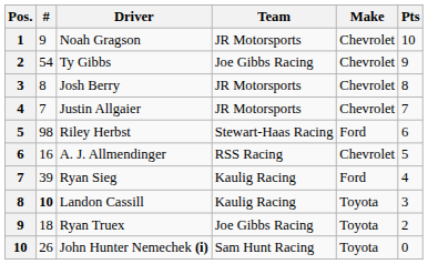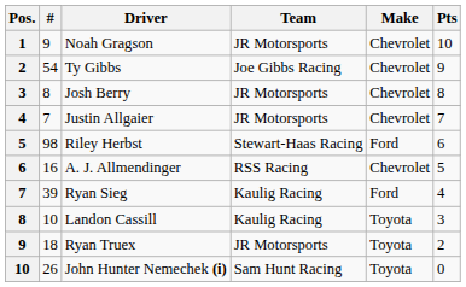 <table class="wikitable" style="font-size:95%">
 <tr>
 <th>Pos.</th>
 <th>#</th>
 <th>Driver</th>
 <th>Team</th>
 <th>Make</th>
 <th>Pts</th>
 </tr>
 <tr>
 <th>1</th>
 <td>9</td>
 <td>Noah Gragson</td>
 <td>JR Motorsports</td>
 <td>Chevrolet</td>
 <td>10</td>
 </tr>
 <tr>
 <th>2</th>
 <td>54</td>
 <td>Ty Gibbs</td>
 <td>Joe Gibbs Racing</td>
 <td>Chevrolet</td>
 <td>9</td>
 </tr>
 <tr>
 <th>3</th>
 <td>8</td>
 <td>Josh Berry</td>
 <td>JR Motorsports</td>
 <td>Chevrolet</td>
 <td>8</td>
 </tr>
 <tr>
 <th>4</th>
 <td>7</td>
 <td>Justin Allgaier</td>
 <td>JR Motorsports</td>
 <td>Chevrolet</td>
 <td>7</td>
 </tr>
 <tr>
 <th>5</th>
 <td>98</td>
 <td>Riley Herbst</td>
 <td>Stewart-Haas Racing</td>
 <td>Ford</td>
 <td>6</td>
 </tr>
 <tr>
 <th>6</th>
 <td>16</td>
 <td>A. J. Allmendinger</td>
 <td>RSS Racing</td>
 <td>Chevrolet</td>
 <td>5</td>
 </tr>
 <tr>
 <th>7</th>
 <td>39</td>
 <td>Ryan Sieg</td>
 <td>Kaulig Racing</td>
 <td>Ford</td>
 <td>4</td>
 </tr>
 <tr>
 <th>8</th>
-<td><strong>10</strong></td>
+<td>10</td>
 <td>Landon Cassill</td>
 <td>Kaulig Racing</td>
 <td>Toyota</td>
 <td>3</td>
 </tr>
 <tr>
 <th>9</th>
 <td>18</td>
 <td>Ryan Truex</td>
-<td>Joe Gibbs Racing</td>
+<td>JR Motorsports</td>
 <td>Toyota</td>
 <td>2</td>
 </tr>
 <tr>
 <th>10</th>
 <td>26</td>
 <td>John Hunter Nemechek <strong>(i)</strong></td>
 <td>Sam Hunt Racing</td>
 <td>Toyota</td>
 <td>0</td>
 </tr>
 </table>
